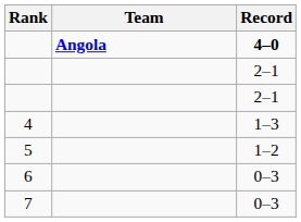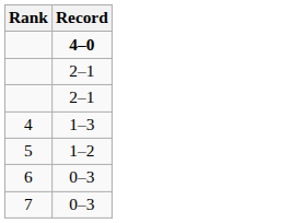 <table class=wikitable style="text-align:center;">
 <tr>
 <th>Rank</th>
-<th width=170>Team</th>
 <th>Record</th>
 </tr>
 <tr>
 <td></td>
-<td align=left> <strong><a href='#'>Angola</a></strong></td>
 <td><strong>4–0</strong></td>
 </tr>
 <tr>
 <td></td>
-<td align=left></td>
 <td>2–1</td>
 </tr>
 <tr>
 <td></td>
-<td align=left></td>
 <td>2–1</td>
 </tr>
 <tr>
 <td>4</td>
-<td align=left></td>
 <td>1–3</td>
 </tr>
 <tr>
 <td>5</td>
-<td align=left></td>
 <td>1–2</td>
 </tr>
 <tr>
 <td>6</td>
-<td align=left></td>
 <td>0–3</td>
 </tr>
 <tr>
 <td>7</td>
-<td align=left></td>
 <td>0–3</td>
 </tr>
 </table>
